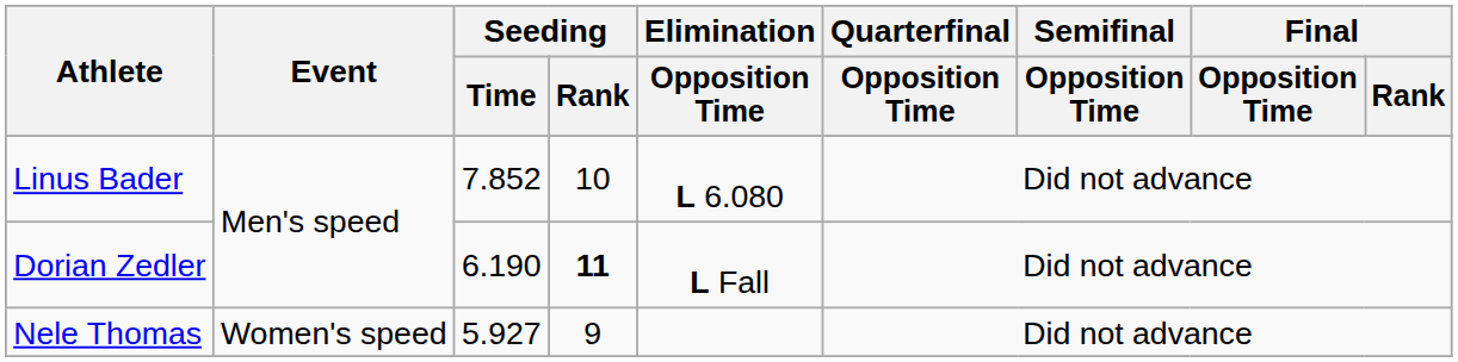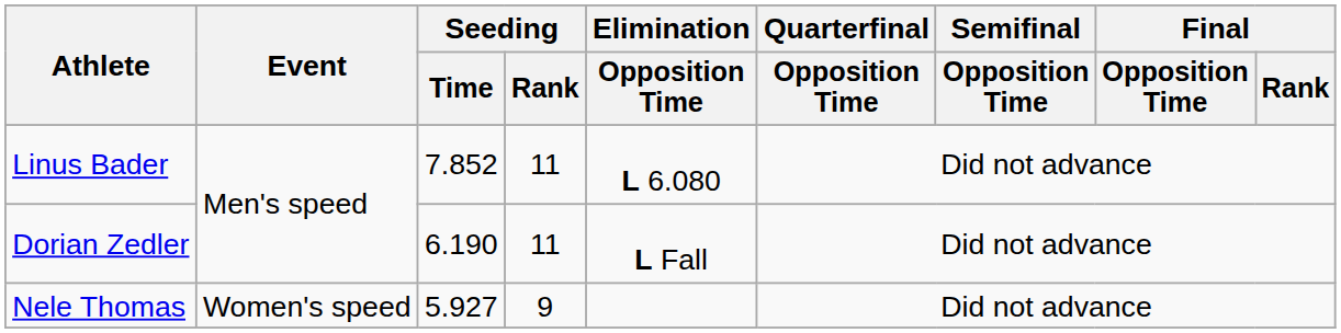 <table class=wikitable style=font-size:90% align=center>
 <tr>
 <th rowspan=2>Athlete</th>
 <th rowspan=2>Event</th>
 <th colspan=2>Seeding</th>
 <th>Elimination</th>
 <th>Quarterfinal</th>
 <th>Semifinal</th>
 <th colspan=2>Final</th>
 </tr>
 <tr style=font-size:95%>
 <th>Time</th>
 <th>Rank</th>
 <th>Opposition<br>Time</th>
 <th>Opposition<br>Time</th>
 <th>Opposition<br>Time</th>
 <th>Opposition<br>Time</th>
 <th>Rank</th>
 </tr>
 <tr align=center>
 <td align=left><a href='#'>Linus Bader</a></td>
 <td rowspan=2 align=left>Men's speed</td>
 <td>7.852</td>
-<td>10</td>
+<td>11</td>
 <td><br><strong>L</strong> 6.080</td>
 <td colspan=4>Did not advance</td>
 </tr>
 <tr align=center>
 <td align=left><a href='#'>Dorian Zedler</a></td>
 <td>6.190</td>
-<td><strong>11</strong></td>
+<td>11</td>
 <td><br><strong>L</strong> Fall</td>
 <td colspan=4>Did not advance</td>
 </tr>
 <tr align=center>
 <td align=left><a href='#'>Nele Thomas</a></td>
 <td align=left>Women's speed</td>
 <td>5.927</td>
 <td>9</td>
 <td></td>
 <td colspan=4>Did not advance</td>
 </tr>
 </table>
